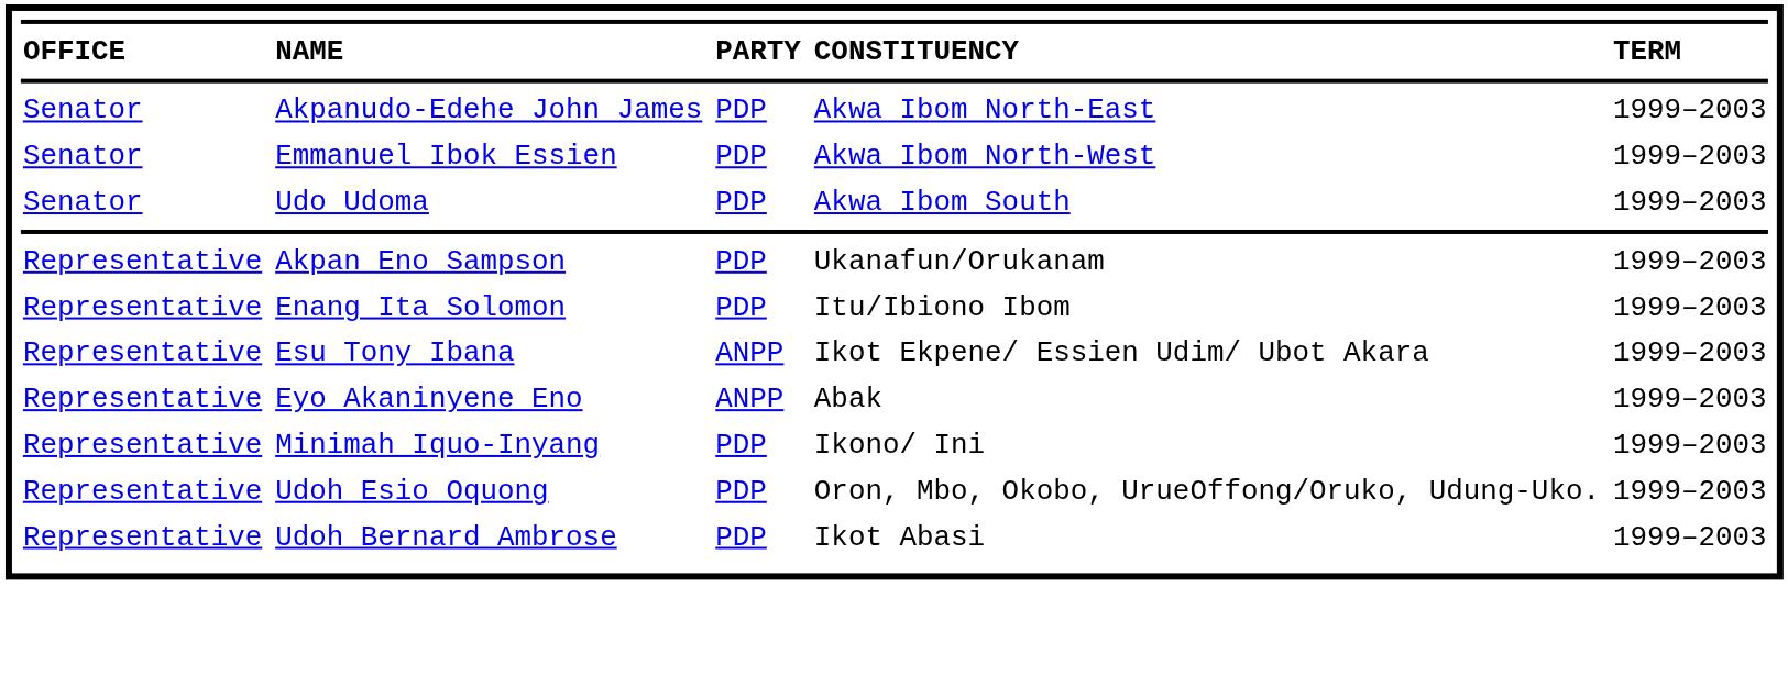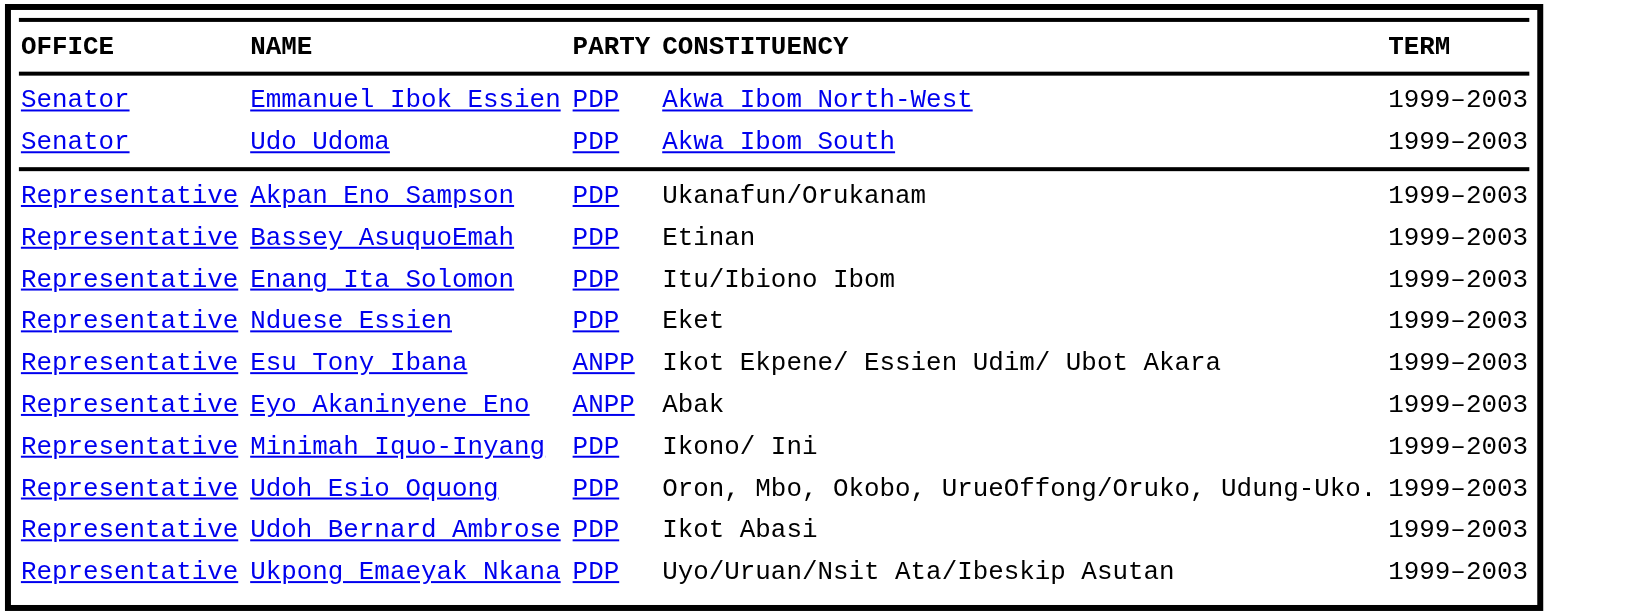 <table cellpadding=1 cellspacing=4 style="margin:3px; border:3px solid #000000;">
 <tr>
 <td bgcolor=#000000 colspan=5></td>
 </tr>
 <tr>
 <td><strong>OFFICE</strong></td>
 <td><strong>NAME</strong></td>
 <td><strong>PARTY</strong></td>
 <td><strong>CONSTITUENCY</strong></td>
 <td><strong>TERM</strong></td>
 </tr>
 <tr>
 <td bgcolor=#000000 colspan=5></td>
-</tr>
-<tr>
-<td><a href='#'>Senator</a></td>
-<td><a href='#'>Akpanudo-Edehe John James</a></td>
-<td><a href='#'>PDP</a></td>
-<td><a href='#'>Akwa Ibom North-East</a></td>
-<td>1999–2003</td>
 </tr>
 <tr>
 <td><a href='#'>Senator</a></td>
 <td><a href='#'>Emmanuel Ibok Essien</a></td>
 <td><a href='#'>PDP</a></td>
 <td><a href='#'>Akwa Ibom North-West</a></td>
 <td>1999–2003</td>
 </tr>
 <tr>
 <td><a href='#'>Senator</a></td>
 <td><a href='#'>Udo Udoma</a></td>
 <td><a href='#'>PDP</a></td>
 <td><a href='#'>Akwa Ibom South</a></td>
 <td>1999–2003</td>
 </tr>
 <tr>
 <td bgcolor=#000000 colspan=5></td>
 </tr>
 <tr>
 <td><a href='#'>Representative</a></td>
 <td><a href='#'>Akpan Eno Sampson</a></td>
 <td><a href='#'>PDP</a></td>
 <td>Ukanafun/Orukanam</td>
 <td>1999–2003</td>
 </tr>
 <tr>
 <td><a href='#'>Representative</a></td>
+<td><a href='#'>Bassey AsuquoEmah</a></td>
+<td><a href='#'>PDP</a></td>
+<td>Etinan</td>
+<td>1999–2003</td>
+</tr>
+<tr>
+<td><a href='#'>Representative</a></td>
 <td><a href='#'>Enang Ita Solomon</a></td>
 <td><a href='#'>PDP</a></td>
 <td>Itu/Ibiono Ibom</td>
+<td>1999–2003</td>
+</tr>
+<tr>
+<td><a href='#'>Representative</a></td>
+<td><a href='#'>Nduese Essien</a></td>
+<td><a href='#'>PDP</a></td>
+<td>Eket</td>
 <td>1999–2003</td>
 </tr>
 <tr>
 <td><a href='#'>Representative</a></td>
 <td><a href='#'>Esu Tony Ibana</a></td>
 <td><a href='#'>ANPP</a></td>
 <td>Ikot Ekpene/ Essien Udim/ Ubot Akara</td>
 <td>1999–2003</td>
 </tr>
 <tr>
 <td><a href='#'>Representative</a></td>
 <td><a href='#'>Eyo Akaninyene Eno</a></td>
 <td><a href='#'>ANPP</a></td>
 <td>Abak</td>
 <td>1999–2003</td>
 </tr>
 <tr>
 <td><a href='#'>Representative</a></td>
 <td><a href='#'>Minimah Iquo-Inyang</a></td>
 <td><a href='#'>PDP</a></td>
 <td>Ikono/ Ini</td>
 <td>1999–2003</td>
 </tr>
 <tr>
 <td><a href='#'>Representative</a></td>
 <td><a href='#'>Udoh Esio Oquong</a></td>
 <td><a href='#'>PDP</a></td>
 <td>Oron, Mbo, Okobo, UrueOffong/Oruko, Udung-Uko.</td>
 <td>1999–2003</td>
 </tr>
 <tr>
 <td><a href='#'>Representative</a></td>
 <td><a href='#'>Udoh Bernard Ambrose</a></td>
 <td><a href='#'>PDP</a></td>
 <td>Ikot Abasi</td>
 <td>1999–2003</td>
 </tr>
 <tr>
+<td><a href='#'>Representative</a></td>
+<td><a href='#'>Ukpong Emaeyak Nkana</a></td>
+<td><a href='#'>PDP</a></td>
+<td>Uyo/Uruan/Nsit Ata/Ibeskip Asutan</td>
+<td>1999–2003</td>
+</tr>
+<tr>
 </tr>
 </table>
